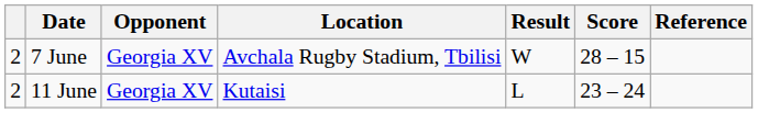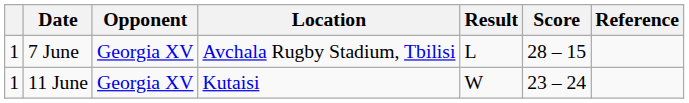 <table class="wikitable" style="font-size: 100%;">
 <tr>
 <th></th>
 <th>Date</th>
 <th>Opponent</th>
 <th>Location</th>
 <th>Result</th>
 <th>Score</th>
 <th>Reference</th>
 </tr>
 <tr>
-<td>2</td>
+<td>1</td>
 <td>7 June</td>
 <td><a href='#'>Georgia XV</a></td>
 <td><a href='#'>Avchala</a> Rugby Stadium, <a href='#'>Tbilisi</a></td>
-<td>W</td>
+<td>L</td>
 <td>28 – 15</td>
 <td></td>
 </tr>
 <tr>
-<td>2</td>
+<td>1</td>
 <td>11 June</td>
 <td><a href='#'>Georgia XV</a></td>
 <td><a href='#'>Kutaisi</a></td>
-<td>L</td>
+<td>W</td>
 <td>23 – 24</td>
 <td></td>
 </tr>
 </table>
